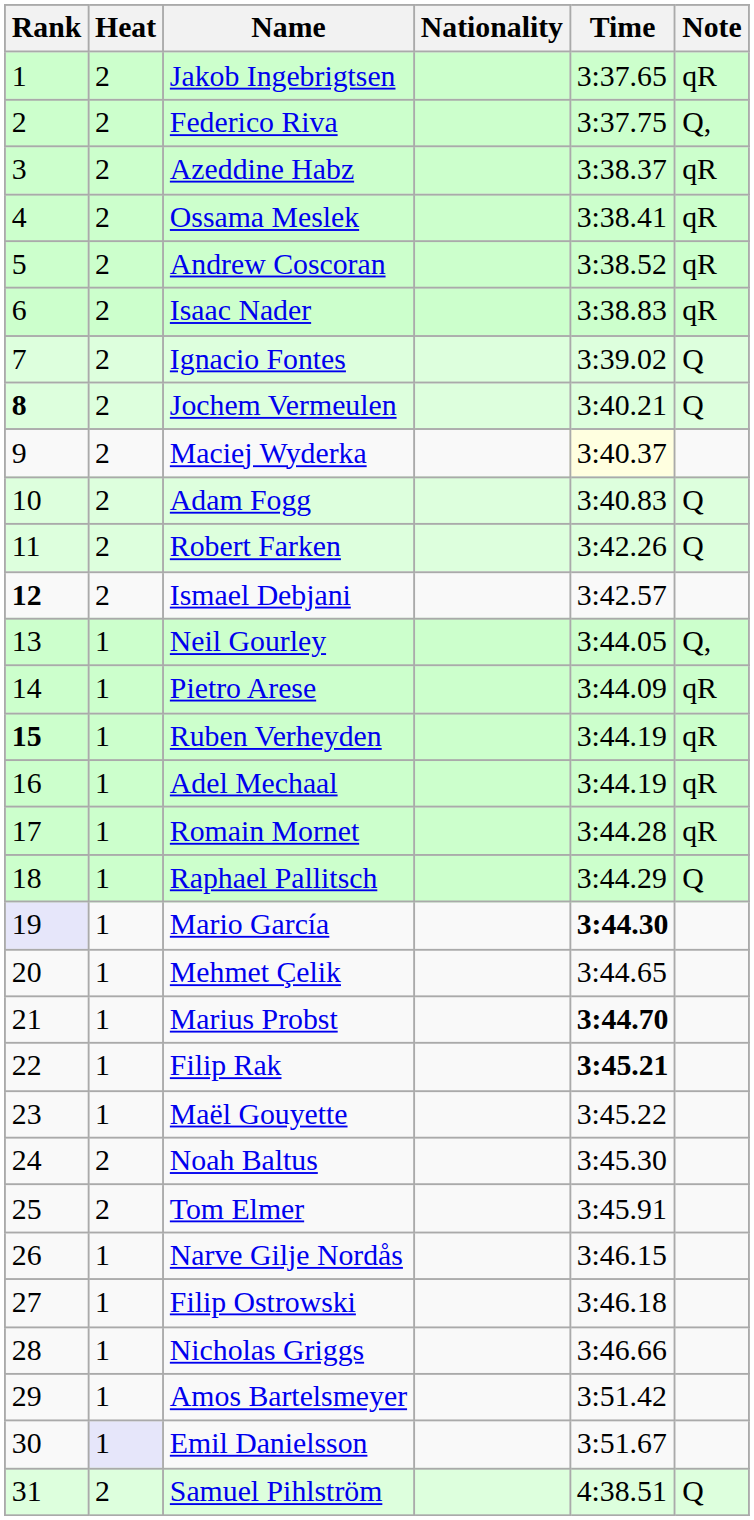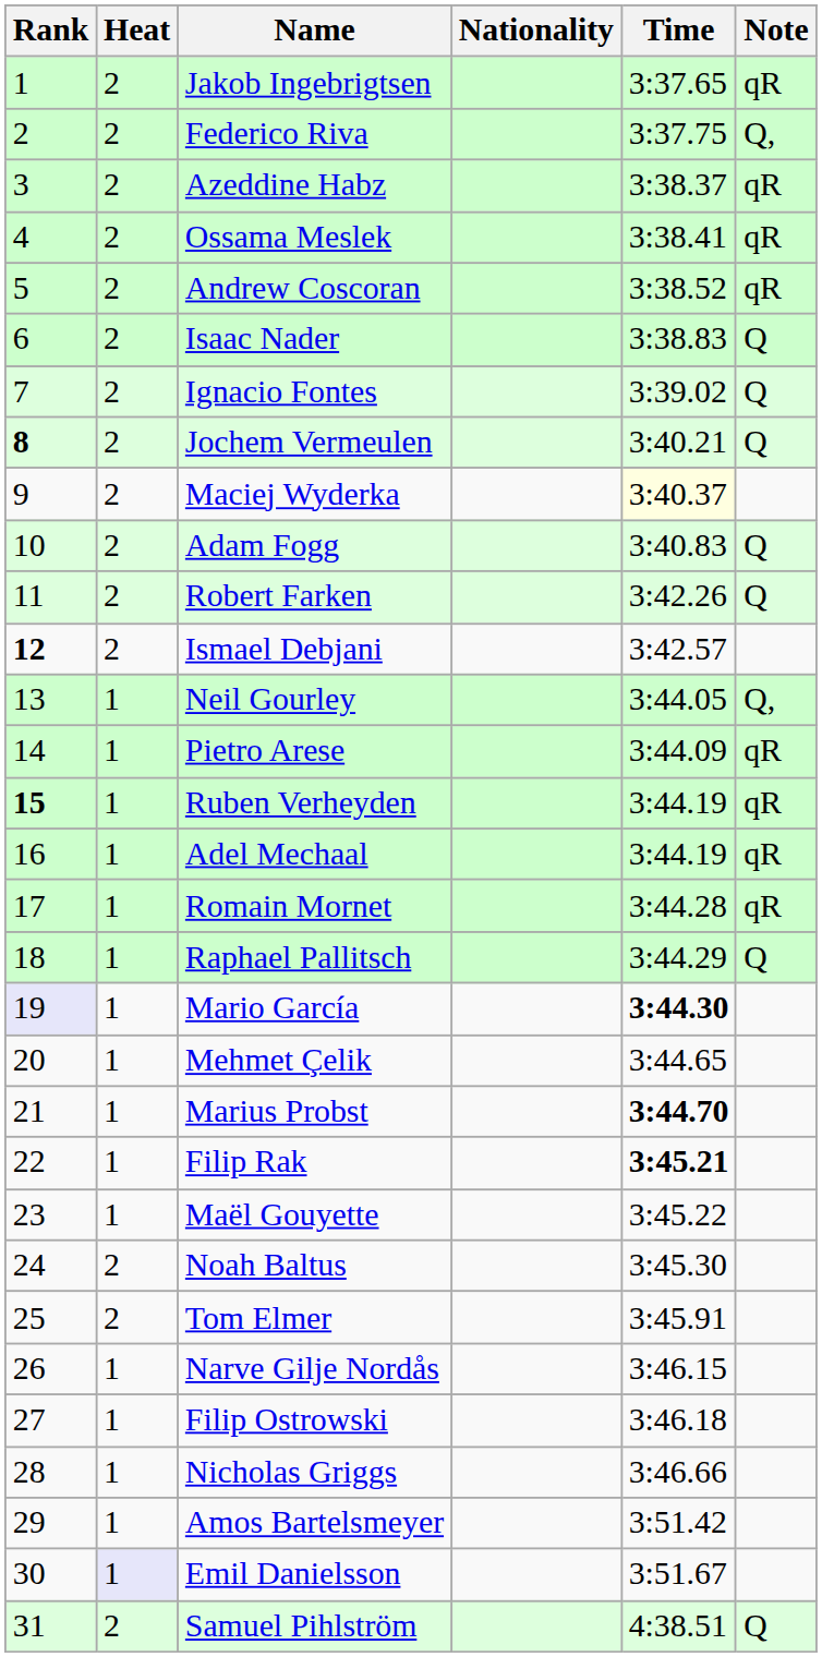 <table class="wikitable sortable">
 <tr>
 <th>Rank</th>
 <th>Heat</th>
 <th>Name</th>
 <th>Nationality</th>
 <th>Time</th>
 <th>Note</th>
 </tr>
 <tr bgcolor=ccffcc>
 <td>1</td>
 <td>2</td>
 <td align="left"><a href='#'>Jakob Ingebrigtsen</a></td>
 <td align="left"></td>
 <td>3:37.65</td>
 <td>qR</td>
 </tr>
 <tr bgcolor=ccffcc>
 <td>2</td>
 <td>2</td>
 <td align="left"><a href='#'>Federico Riva</a></td>
 <td align="left"></td>
 <td>3:37.75</td>
 <td>Q, </td>
 </tr>
 <tr bgcolor=ccffcc>
 <td>3</td>
 <td>2</td>
 <td align="left"><a href='#'>Azeddine Habz</a></td>
 <td align="left"></td>
 <td>3:38.37</td>
 <td>qR</td>
 </tr>
 <tr bgcolor=ccffcc>
 <td>4</td>
 <td>2</td>
 <td align="left"><a href='#'>Ossama Meslek</a></td>
 <td align="left"></td>
 <td>3:38.41</td>
 <td>qR</td>
 </tr>
 <tr bgcolor=ccffcc>
 <td>5</td>
 <td>2</td>
 <td align="left"><a href='#'>Andrew Coscoran</a></td>
 <td align="left"></td>
 <td>3:38.52</td>
 <td>qR</td>
 </tr>
 <tr bgcolor=ccffcc>
 <td>6</td>
 <td>2</td>
 <td align="left"><a href='#'>Isaac Nader</a></td>
 <td align="left"></td>
 <td>3:38.83</td>
-<td>qR</td>
+<td>Q</td>
 </tr>
 <tr bgcolor=ddffdd>
 <td>7</td>
 <td>2</td>
 <td align="left"><a href='#'>Ignacio Fontes</a></td>
 <td align="left"></td>
 <td>3:39.02</td>
 <td>Q</td>
 </tr>
 <tr bgcolor=ddffdd>
 <td><strong>8</strong></td>
 <td>2</td>
 <td align="left"><a href='#'>Jochem Vermeulen</a></td>
 <td align="left"></td>
 <td>3:40.21</td>
 <td>Q</td>
 </tr>
 <tr>
 <td>9</td>
 <td>2</td>
 <td align="left"><a href='#'>Maciej Wyderka</a></td>
 <td align="left"></td>
 <td style="background: lightyellow;">3:40.37</td>
 <td></td>
 </tr>
 <tr bgcolor=ddffdd>
 <td>10</td>
 <td>2</td>
 <td align="left"><a href='#'>Adam Fogg</a></td>
 <td align="left"></td>
 <td>3:40.83</td>
 <td>Q</td>
 </tr>
 <tr bgcolor=ddffdd>
 <td>11</td>
 <td>2</td>
 <td align="left"><a href='#'>Robert Farken</a></td>
 <td align="left"></td>
 <td>3:42.26</td>
 <td>Q</td>
 </tr>
 <tr>
 <td><strong>12</strong></td>
 <td>2</td>
 <td align="left"><a href='#'>Ismael Debjani</a></td>
 <td align="left"></td>
 <td>3:42.57</td>
 <td></td>
 </tr>
 <tr bgcolor=ccffcc>
 <td>13</td>
 <td>1</td>
 <td align="left"><a href='#'>Neil Gourley</a></td>
 <td align="left"></td>
 <td>3:44.05</td>
 <td>Q, </td>
 </tr>
 <tr bgcolor=ccffcc>
 <td>14</td>
 <td>1</td>
 <td align="left"><a href='#'>Pietro Arese</a></td>
 <td align="left"></td>
 <td>3:44.09</td>
 <td>qR</td>
 </tr>
 <tr bgcolor=ccffcc>
 <td><strong>15</strong></td>
 <td>1</td>
 <td align="left"><a href='#'>Ruben Verheyden</a></td>
 <td align="left"></td>
 <td>3:44.19</td>
 <td>qR</td>
 </tr>
 <tr bgcolor=ccffcc>
 <td>16</td>
 <td>1</td>
 <td align="left"><a href='#'>Adel Mechaal</a></td>
 <td align="left"></td>
 <td>3:44.19</td>
 <td>qR</td>
 </tr>
 <tr bgcolor=ccffcc>
 <td>17</td>
 <td>1</td>
 <td align="left"><a href='#'>Romain Mornet</a></td>
 <td align="left"></td>
 <td>3:44.28</td>
 <td>qR</td>
 </tr>
 <tr bgcolor=ccffcc>
 <td>18</td>
 <td>1</td>
 <td align="left"><a href='#'>Raphael Pallitsch</a></td>
 <td align="left"></td>
 <td>3:44.29</td>
 <td>Q</td>
 </tr>
 <tr>
 <td style="background: lavender;">19</td>
 <td>1</td>
 <td align="left"><a href='#'>Mario García</a></td>
 <td align="left"></td>
 <td><strong>3:44.30</strong></td>
 <td></td>
 </tr>
 <tr>
 <td>20</td>
 <td>1</td>
 <td align="left"><a href='#'>Mehmet Çelik</a></td>
 <td align="left"></td>
 <td>3:44.65</td>
 <td></td>
 </tr>
 <tr>
 <td>21</td>
 <td>1</td>
 <td align="left"><a href='#'>Marius Probst</a></td>
 <td align="left"></td>
 <td><strong>3:44.70</strong></td>
 <td></td>
 </tr>
 <tr>
 <td>22</td>
 <td>1</td>
 <td align="left"><a href='#'>Filip Rak</a></td>
 <td align="left"></td>
 <td><strong>3:45.21</strong></td>
 <td></td>
 </tr>
 <tr>
 <td>23</td>
 <td>1</td>
 <td align="left"><a href='#'>Maël Gouyette</a></td>
 <td align="left"></td>
 <td>3:45.22</td>
 <td></td>
 </tr>
 <tr>
 <td>24</td>
 <td>2</td>
 <td align="left"><a href='#'>Noah Baltus</a></td>
 <td align="left"></td>
 <td>3:45.30</td>
 <td></td>
 </tr>
 <tr>
 <td>25</td>
 <td>2</td>
 <td align="left"><a href='#'>Tom Elmer</a></td>
 <td align="left"></td>
 <td>3:45.91</td>
 <td></td>
 </tr>
 <tr>
 <td>26</td>
 <td>1</td>
 <td align="left"><a href='#'>Narve Gilje Nordås</a></td>
 <td align="left"></td>
 <td>3:46.15</td>
 <td></td>
 </tr>
 <tr>
 <td>27</td>
 <td>1</td>
 <td align="left"><a href='#'>Filip Ostrowski</a></td>
 <td align="left"></td>
 <td>3:46.18</td>
 <td></td>
 </tr>
 <tr>
 <td>28</td>
 <td>1</td>
 <td align="left"><a href='#'>Nicholas Griggs</a></td>
 <td align="left"></td>
 <td>3:46.66</td>
 <td></td>
 </tr>
 <tr>
 <td>29</td>
 <td>1</td>
 <td align="left"><a href='#'>Amos Bartelsmeyer</a></td>
 <td align="left"></td>
 <td>3:51.42</td>
 <td></td>
 </tr>
 <tr>
 <td>30</td>
 <td style="background: lavender;">1</td>
 <td align="left"><a href='#'>Emil Danielsson</a></td>
 <td align="left"></td>
 <td>3:51.67</td>
 <td></td>
 </tr>
 <tr bgcolor=ddffdd>
 <td>31</td>
 <td>2</td>
 <td align="left"><a href='#'>Samuel Pihlström</a></td>
 <td align="left"></td>
 <td>4:38.51</td>
 <td>Q</td>
 </tr>
 </table>
